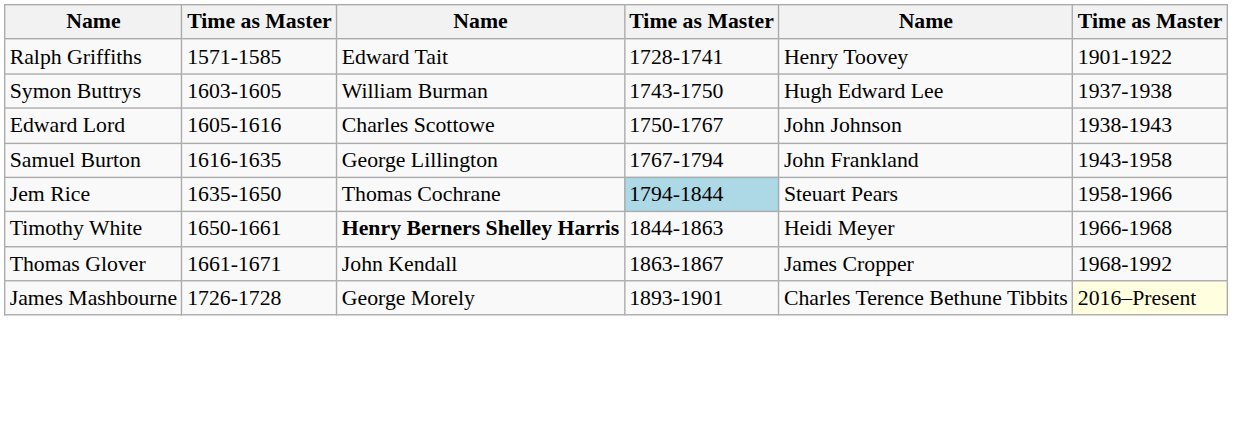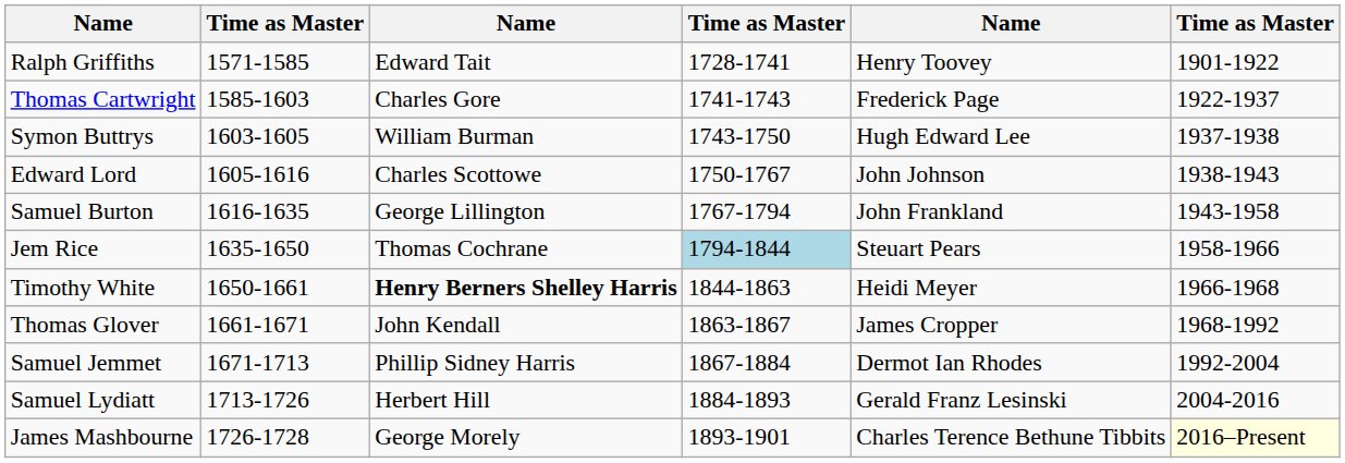 <table class="wikitable">
 <tr>
 <th>Name</th>
 <th>Time as Master</th>
 <th>Name</th>
 <th>Time as Master</th>
 <th>Name</th>
 <th>Time as Master</th>
 </tr>
 <tr>
 <td>Ralph Griffiths</td>
 <td>1571-1585</td>
 <td>Edward Tait</td>
 <td>1728-1741</td>
 <td>Henry Toovey</td>
 <td>1901-1922</td>
+</tr>
+<tr>
+<td><a href='#'>Thomas Cartwright</a></td>
+<td>1585-1603</td>
+<td>Charles Gore</td>
+<td>1741-1743</td>
+<td>Frederick Page</td>
+<td>1922-1937</td>
 </tr>
 <tr>
 <td>Symon Buttrys</td>
 <td>1603-1605</td>
 <td>William Burman</td>
 <td>1743-1750</td>
 <td>Hugh Edward Lee</td>
 <td>1937-1938</td>
 </tr>
 <tr>
 <td>Edward Lord</td>
 <td>1605-1616</td>
 <td>Charles Scottowe</td>
 <td>1750-1767</td>
 <td>John Johnson</td>
 <td>1938-1943</td>
 </tr>
 <tr>
 <td>Samuel Burton</td>
 <td>1616-1635</td>
 <td>George Lillington</td>
 <td>1767-1794</td>
 <td>John Frankland</td>
 <td>1943-1958</td>
 </tr>
 <tr>
 <td>Jem Rice</td>
 <td>1635-1650</td>
 <td>Thomas Cochrane</td>
 <td style="background: lightblue;">1794-1844</td>
 <td>Steuart Pears</td>
 <td>1958-1966</td>
 </tr>
 <tr>
 <td>Timothy White</td>
 <td>1650-1661</td>
 <td><strong>Henry Berners Shelley Harris</strong></td>
 <td>1844-1863</td>
 <td>Heidi Meyer</td>
 <td>1966-1968</td>
 </tr>
 <tr>
 <td>Thomas Glover</td>
 <td>1661-1671</td>
 <td>John Kendall</td>
 <td>1863-1867</td>
 <td>James Cropper</td>
 <td>1968-1992</td>
 </tr>
 <tr>
+<td>Samuel Jemmet</td>
+<td>1671-1713</td>
+<td>Phillip Sidney Harris</td>
+<td>1867-1884</td>
+<td>Dermot Ian Rhodes</td>
+<td>1992-2004</td>
+</tr>
+<tr>
+<td>Samuel Lydiatt</td>
+<td>1713-1726</td>
+<td>Herbert Hill</td>
+<td>1884-1893</td>
+<td>Gerald Franz Lesinski</td>
+<td>2004-2016</td>
+</tr>
+<tr>
 <td>James Mashbourne</td>
 <td>1726-1728</td>
 <td>George Morely</td>
 <td>1893-1901</td>
 <td>Charles Terence Bethune Tibbits</td>
 <td style="background: lightyellow;">2016–Present</td>
 </tr>
 </table>
